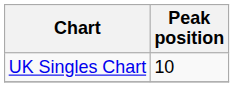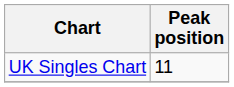 <table class="wikitable">
 <tr>
 <th>Chart</th>
 <th>Peak<br>position</th>
 </tr>
 <tr>
 <td><a href='#'>UK Singles Chart</a></td>
-<td>10</td>
+<td>11</td>
 </tr>
 <tr>
 </tr>
 </table>
